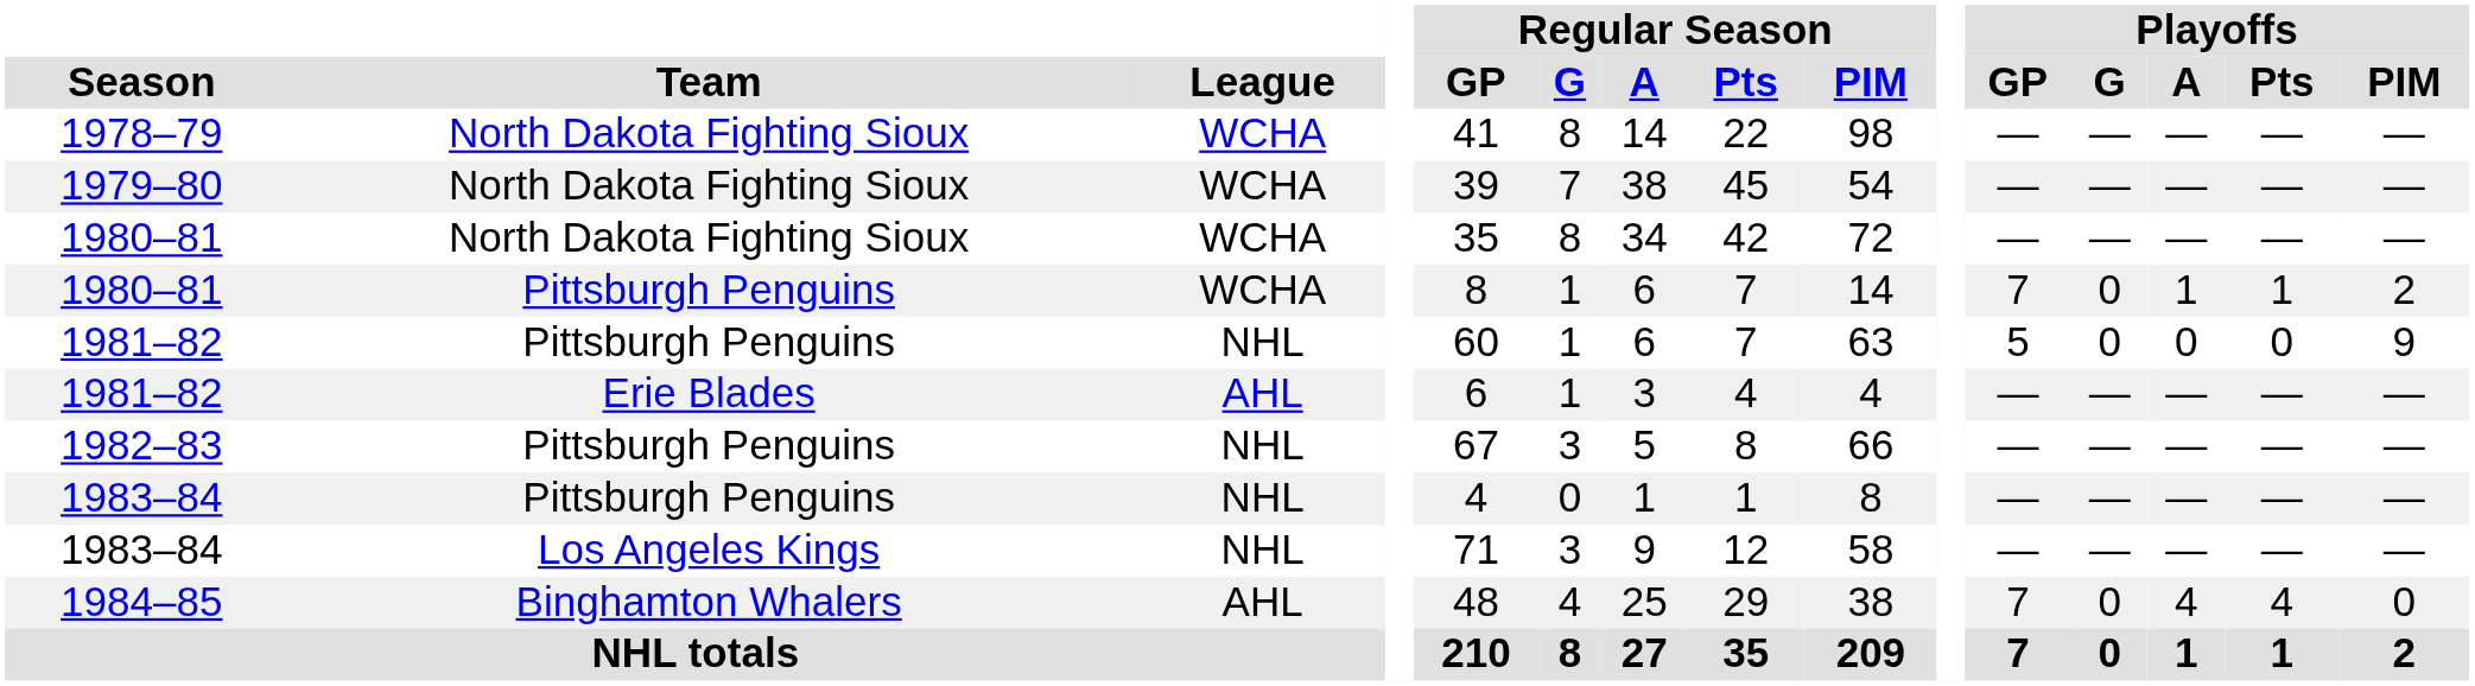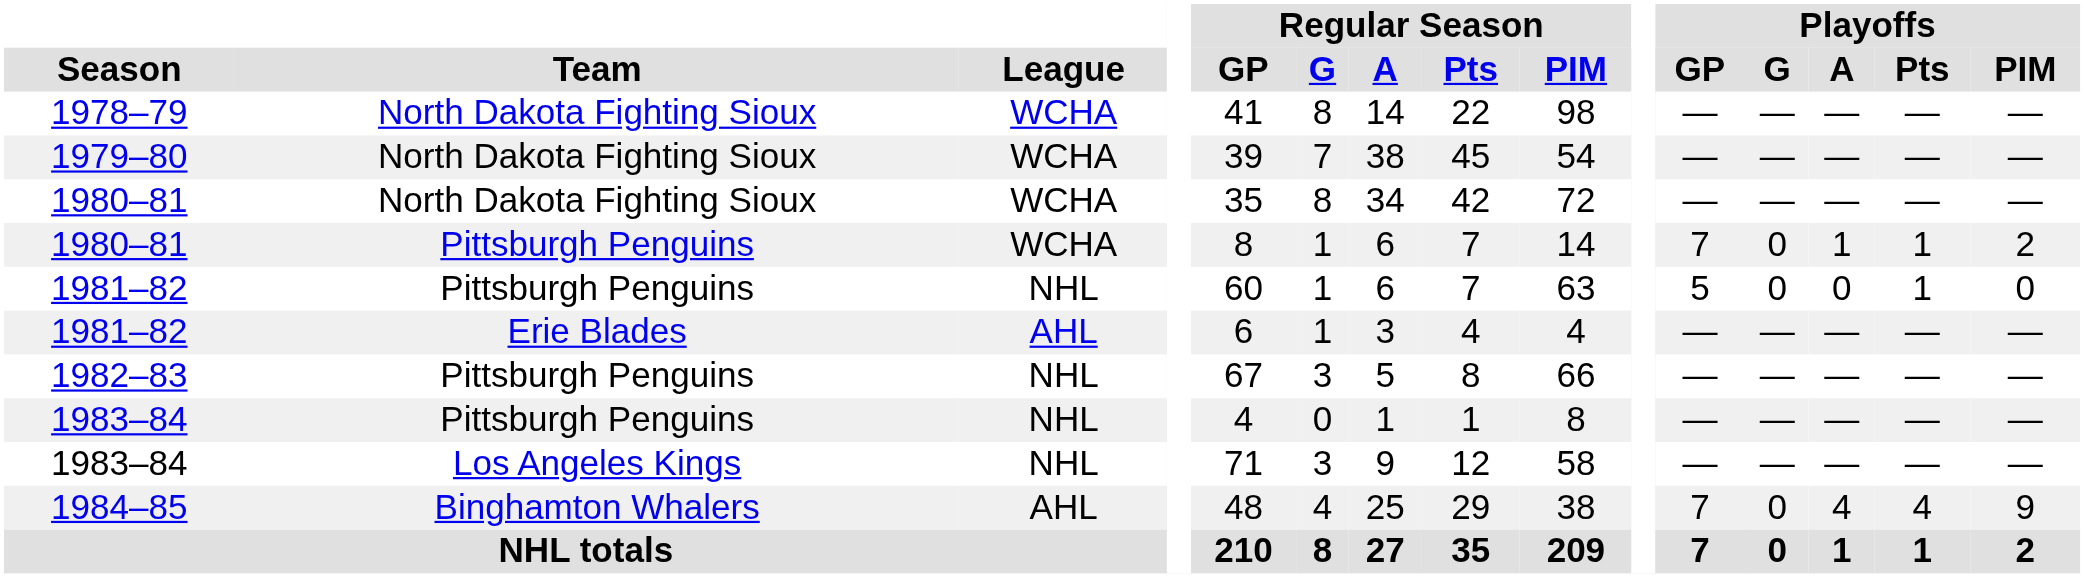 <table border="0" cellpadding="1" cellspacing="0" style="text-align:center; width:75%">
 <tr bgcolor="#e0e0e0">
 <th colspan="3"  bgcolor="#ffffff"> </th>
 <th rowspan="99" bgcolor="#ffffff"> </th>
 <th colspan="5">Regular Season</th>
 <th rowspan="99" bgcolor="#ffffff"> </th>
 <th colspan="5">Playoffs</th>
 </tr>
 <tr bgcolor="#e0e0e0">
 <th>Season</th>
 <th>Team</th>
 <th>League</th>
 <th>GP</th>
 <th><a href='#'>G</a></th>
 <th><a href='#'>A</a></th>
 <th><a href='#'>Pts</a></th>
 <th><a href='#'>PIM</a></th>
 <th>GP</th>
 <th>G</th>
 <th>A</th>
 <th>Pts</th>
 <th>PIM</th>
 </tr>
 <tr>
 <td><a href='#'>1978–79</a></td>
 <td><a href='#'>North Dakota Fighting Sioux</a></td>
 <td><a href='#'>WCHA</a></td>
 <td>41</td>
 <td>8</td>
 <td>14</td>
 <td>22</td>
 <td>98</td>
 <td>—</td>
 <td>—</td>
 <td>—</td>
 <td>—</td>
 <td>—</td>
 </tr>
 <tr bgcolor="#f0f0f0">
 <td><a href='#'>1979–80</a></td>
 <td>North Dakota Fighting Sioux</td>
 <td>WCHA</td>
 <td>39</td>
 <td>7</td>
 <td>38</td>
 <td>45</td>
 <td>54</td>
 <td>—</td>
 <td>—</td>
 <td>—</td>
 <td>—</td>
 <td>—</td>
 </tr>
 <tr>
 <td><a href='#'>1980–81</a></td>
 <td>North Dakota Fighting Sioux</td>
 <td>WCHA</td>
 <td>35</td>
 <td>8</td>
 <td>34</td>
 <td>42</td>
 <td>72</td>
 <td>—</td>
 <td>—</td>
 <td>—</td>
 <td>—</td>
 <td>—</td>
 </tr>
 <tr bgcolor="#f0f0f0">
 <td><a href='#'>1980–81</a></td>
 <td><a href='#'>Pittsburgh Penguins</a></td>
 <td>WCHA</td>
 <td>8</td>
 <td>1</td>
 <td>6</td>
 <td>7</td>
 <td>14</td>
 <td>7</td>
 <td>0</td>
 <td>1</td>
 <td>1</td>
 <td>2</td>
 </tr>
 <tr>
 <td><a href='#'>1981–82</a></td>
 <td>Pittsburgh Penguins</td>
 <td>NHL</td>
 <td>60</td>
 <td>1</td>
 <td>6</td>
 <td>7</td>
 <td>63</td>
 <td>5</td>
 <td>0</td>
 <td>0</td>
+<td>1</td>
 <td>0</td>
-<td>9</td>
 </tr>
 <tr bgcolor="#f0f0f0">
 <td><a href='#'>1981–82</a></td>
 <td><a href='#'>Erie Blades</a></td>
 <td><a href='#'>AHL</a></td>
 <td>6</td>
 <td>1</td>
 <td>3</td>
 <td>4</td>
 <td>4</td>
 <td>—</td>
 <td>—</td>
 <td>—</td>
 <td>—</td>
 <td>—</td>
 </tr>
 <tr>
 <td><a href='#'>1982–83</a></td>
 <td>Pittsburgh Penguins</td>
 <td>NHL</td>
 <td>67</td>
 <td>3</td>
 <td>5</td>
 <td>8</td>
 <td>66</td>
 <td>—</td>
 <td>—</td>
 <td>—</td>
 <td>—</td>
 <td>—</td>
 </tr>
 <tr bgcolor="#f0f0f0">
 <td><a href='#'>1983–84</a></td>
 <td>Pittsburgh Penguins</td>
 <td>NHL</td>
 <td>4</td>
 <td>0</td>
 <td>1</td>
 <td>1</td>
 <td>8</td>
 <td>—</td>
 <td>—</td>
 <td>—</td>
 <td>—</td>
 <td>—</td>
 </tr>
 <tr>
 <td>1983–84</td>
 <td><a href='#'>Los Angeles Kings</a></td>
 <td>NHL</td>
 <td>71</td>
 <td>3</td>
 <td>9</td>
 <td>12</td>
 <td>58</td>
 <td>—</td>
 <td>—</td>
 <td>—</td>
 <td>—</td>
 <td>—</td>
 </tr>
 <tr bgcolor="#f0f0f0">
 <td><a href='#'>1984–85</a></td>
 <td><a href='#'>Binghamton Whalers</a></td>
 <td>AHL</td>
 <td>48</td>
 <td>4</td>
 <td>25</td>
 <td>29</td>
 <td>38</td>
 <td>7</td>
 <td>0</td>
 <td>4</td>
 <td>4</td>
-<td>0</td>
+<td>9</td>
 </tr>
 <tr bgcolor="#e0e0e0">
 <th colspan="3">NHL totals</th>
 <th>210</th>
 <th>8</th>
 <th>27</th>
 <th>35</th>
 <th>209</th>
 <th>7</th>
 <th>0</th>
 <th>1</th>
 <th>1</th>
 <th>2</th>
 </tr>
 </table>
